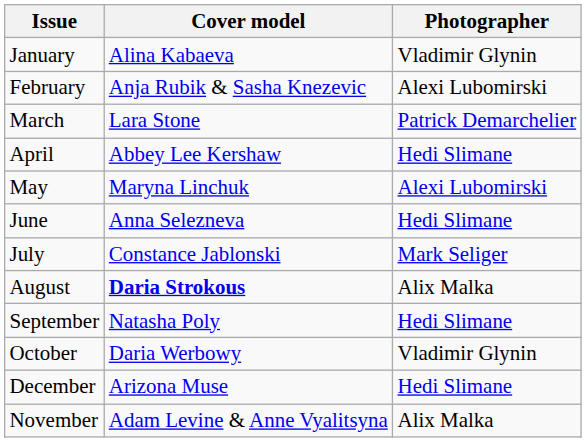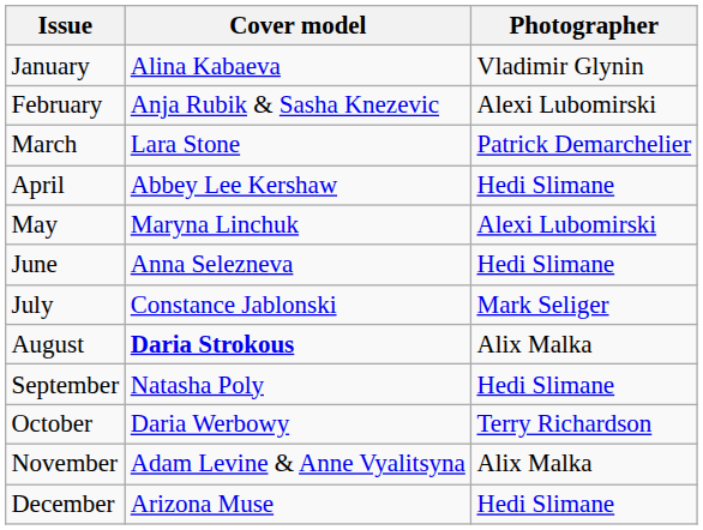 <table class="sortable wikitable">
 <tr>
 <th>Issue</th>
 <th>Cover model</th>
 <th>Photographer</th>
 </tr>
 <tr>
 <td>January</td>
 <td><a href='#'>Alina Kabaeva</a></td>
 <td>Vladimir Glynin</td>
 </tr>
 <tr>
 <td>February</td>
 <td><a href='#'>Anja Rubik</a> & <a href='#'>Sasha Knezevic</a></td>
 <td>Alexi Lubomirski</td>
 </tr>
 <tr>
 <td>March</td>
 <td><a href='#'>Lara Stone</a></td>
 <td><a href='#'>Patrick Demarchelier</a></td>
 </tr>
 <tr>
 <td>April</td>
 <td><a href='#'>Abbey Lee Kershaw</a></td>
 <td><a href='#'>Hedi Slimane</a></td>
 </tr>
 <tr>
 <td>May</td>
 <td><a href='#'>Maryna Linchuk</a></td>
 <td><a href='#'>Alexi Lubomirski</a></td>
 </tr>
 <tr>
 <td>June</td>
 <td><a href='#'>Anna Selezneva</a></td>
 <td><a href='#'>Hedi Slimane</a></td>
 </tr>
 <tr>
 <td>July</td>
 <td><a href='#'>Constance Jablonski</a></td>
 <td><a href='#'>Mark Seliger</a></td>
 </tr>
 <tr>
 <td>August</td>
 <td><strong><a href='#'>Daria Strokous</a></strong></td>
 <td>Alix Malka</td>
 </tr>
 <tr>
 <td>September</td>
 <td><a href='#'>Natasha Poly</a></td>
 <td><a href='#'>Hedi Slimane</a></td>
 </tr>
 <tr>
 <td>October</td>
 <td><a href='#'>Daria Werbowy</a></td>
-<td>Vladimir Glynin</td>
+<td><a href='#'>Terry Richardson</a></td>
+</tr>
+<tr>
+<td>November</td>
+<td><a href='#'>Adam Levine</a> & <a href='#'>Anne Vyalitsyna</a></td>
+<td>Alix Malka</td>
 </tr>
 <tr>
 <td>December</td>
 <td><a href='#'>Arizona Muse</a></td>
 <td><a href='#'>Hedi Slimane</a></td>
 </tr>
-<tr>
-<td>November</td>
-<td><a href='#'>Adam Levine</a> & <a href='#'>Anne Vyalitsyna</a></td>
-<td>Alix Malka</td>
-</tr>
 </table>
